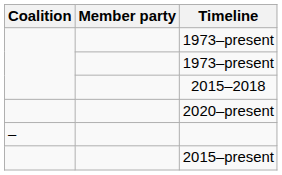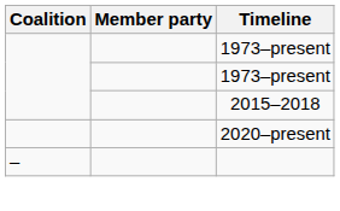 <table class="wikitable">
 <tr>
 <th>Coalition</th>
 <th>Member party</th>
 <th>Timeline</th>
 </tr>
 <tr>
 <td rowspan="3"></td>
 <td></td>
 <td align="center">1973–present</td>
 </tr>
 <tr>
 <td></td>
 <td align="center">1973–present</td>
 </tr>
 <tr>
 <td></td>
 <td align="center">2015–2018</td>
 </tr>
 <tr>
 <td></td>
 <td></td>
 <td align=center>2020–present</td>
 </tr>
 <tr>
 <td>–</td>
 <td></td>
 <td></td>
 </tr>
-<tr>
-<td></td>
-<td></td>
-<td align=center>2015–present</td>
-</tr>
 </table>
